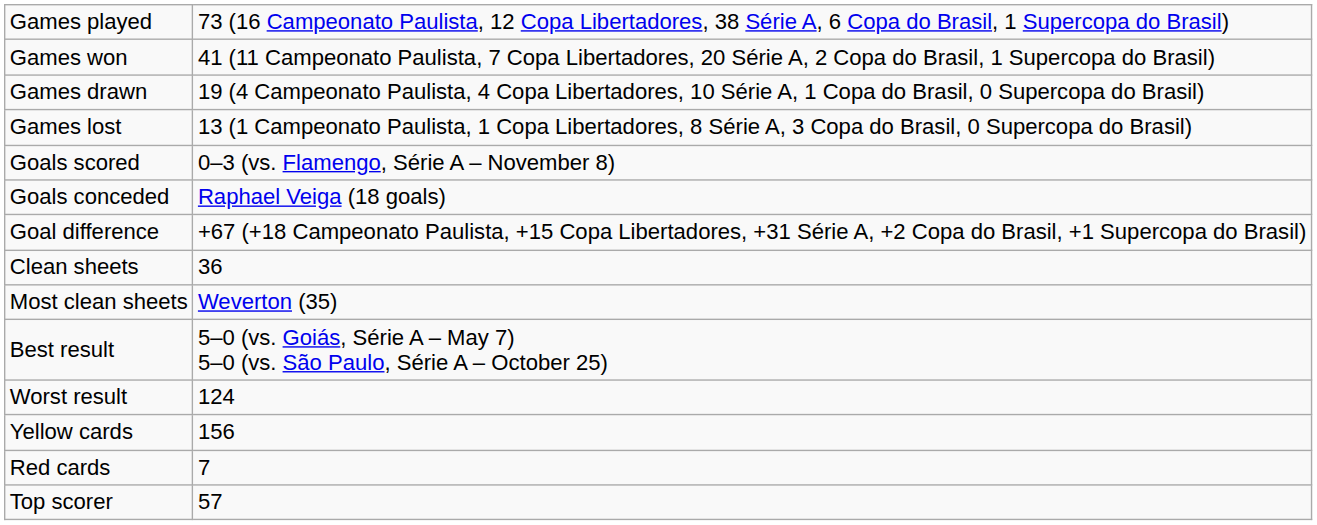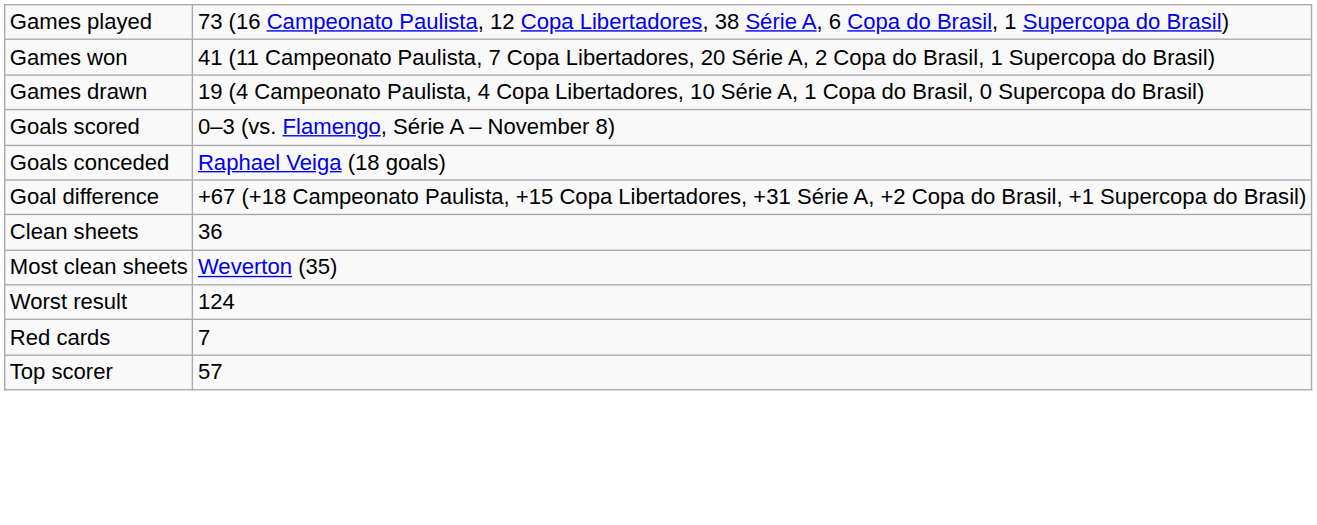 <table class="wikitable">
 <tr>
 <td>Games played</td>
 <td>73 (16 <a href='#'>Campeonato Paulista</a>, 12 <a href='#'>Copa Libertadores</a>, 38 <a href='#'>Série A</a>, 6 <a href='#'>Copa do Brasil</a>, 1 <a href='#'>Supercopa do Brasil</a>)</td>
 </tr>
 <tr>
 <td>Games won</td>
 <td>41 (11 Campeonato Paulista, 7 Copa Libertadores, 20 Série A, 2 Copa do Brasil, 1 Supercopa do Brasil)</td>
 </tr>
 <tr>
 <td>Games drawn</td>
 <td>19 (4 Campeonato Paulista, 4 Copa Libertadores, 10 Série A, 1 Copa do Brasil, 0 Supercopa do Brasil)</td>
-</tr>
-<tr>
-<td>Games lost</td>
-<td>13 (1 Campeonato Paulista, 1 Copa Libertadores, 8 Série A, 3 Copa do Brasil, 0 Supercopa do Brasil)</td>
 </tr>
 <tr>
 <td>Goals scored</td>
 <td>0–3 (vs. <a href='#'>Flamengo</a>, Série A – November 8)</td>
 </tr>
 <tr>
 <td>Goals conceded</td>
 <td><a href='#'>Raphael Veiga</a> (18 goals)</td>
 </tr>
 <tr>
 <td>Goal difference</td>
 <td>+67 (+18 Campeonato Paulista, +15 Copa Libertadores, +31 Série A, +2 Copa do Brasil, +1 Supercopa do Brasil)</td>
 </tr>
 <tr>
 <td>Clean sheets</td>
 <td>36</td>
 </tr>
 <tr>
 <td>Most clean sheets</td>
 <td><a href='#'>Weverton</a> (35)</td>
 </tr>
 <tr>
-<td>Best result</td>
-<td>5–0 (vs. <a href='#'>Goiás</a>, Série A – May 7) <br> 5–0 (vs. <a href='#'>São Paulo</a>, Série A – October 25)</td>
-</tr>
-<tr>
 <td>Worst result</td>
 <td>124</td>
-</tr>
-<tr>
-<td>Yellow cards</td>
-<td>156</td>
 </tr>
 <tr>
 <td>Red cards</td>
 <td>7</td>
 </tr>
 <tr>
 <td>Top scorer</td>
 <td>57</td>
 </tr>
 </table>
